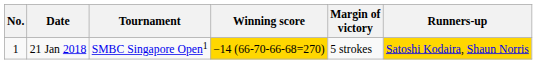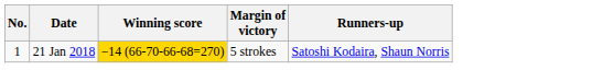 <table class="wikitable" style="font-size:95%;">
 <tr>
 <th>No.</th>
 <th>Date</th>
-<th>Tournament</th>
 <th>Winning score</th>
 <th>Margin of<br>victory</th>
 <th>Runners-up</th>
 </tr>
 <tr>
 <td align=center>1</td>
 <td align=right>21 Jan <a href='#'>2018</a></td>
-<td><a href='#'>SMBC Singapore Open</a><sup>1</sup></td>
 <td style="background: gold;">−14 (66-70-66-68=270)</td>
 <td>5 strokes</td>
-<td style="background: gold;"> <a href='#'>Satoshi Kodaira</a>,  <a href='#'>Shaun Norris</a></td>
+<td> <a href='#'>Satoshi Kodaira</a>,  <a href='#'>Shaun Norris</a></td>
 </tr>
 </table>
